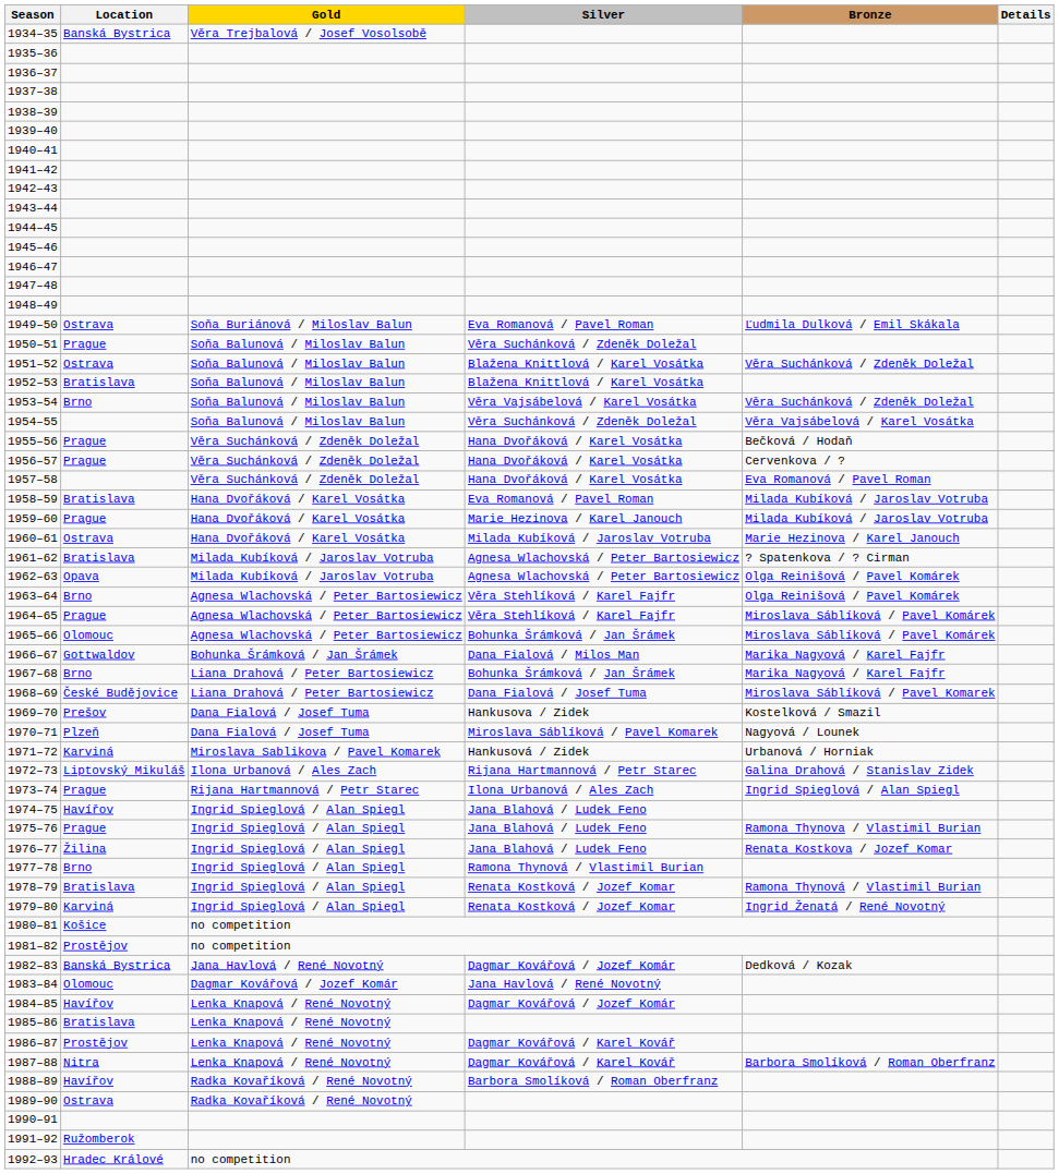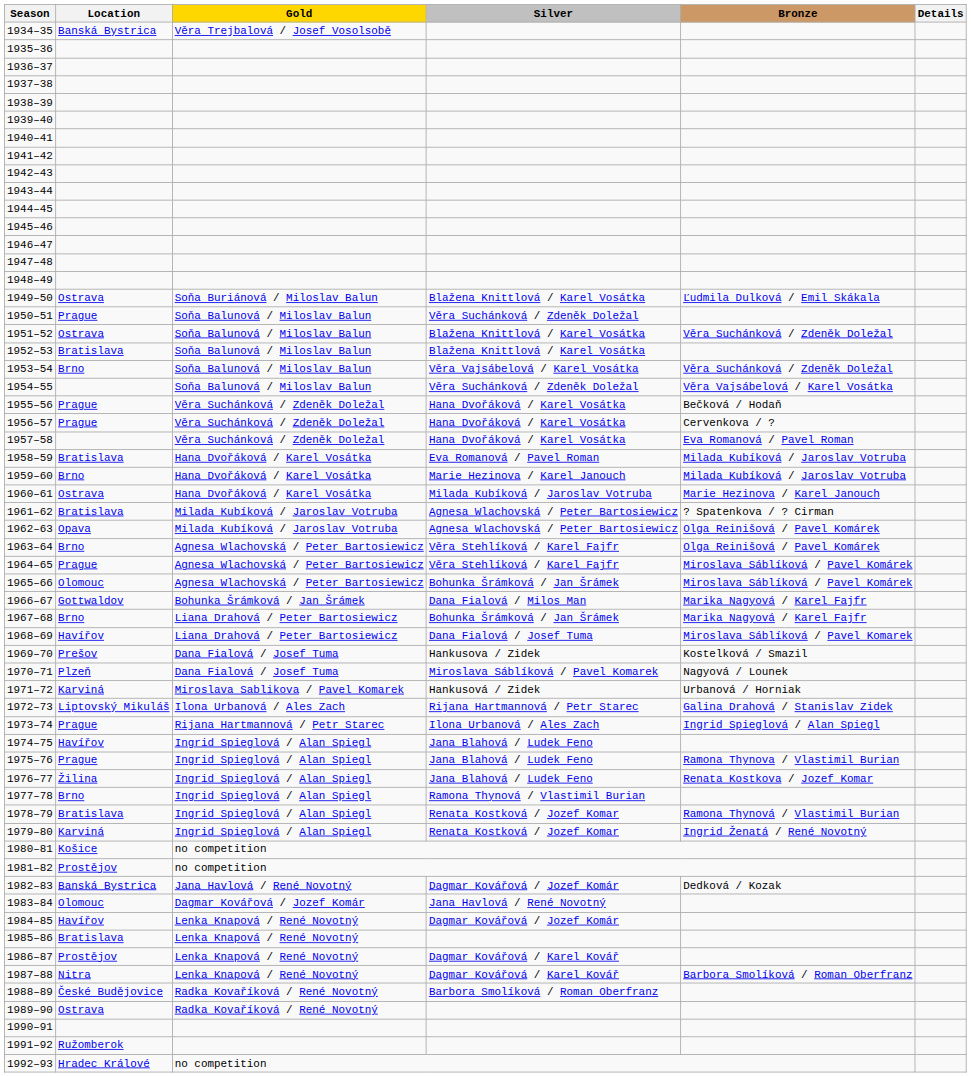 <table class="wikitable">
 <tr>
 <th>Season</th>
 <th>Location</th>
 <td align=center bgcolor=gold><strong>Gold</strong></td>
 <td align=center bgcolor=silver><strong>Silver</strong></td>
 <td align=center bgcolor=cc9966><strong>Bronze</strong></td>
 <th>Details</th>
 </tr>
 <tr>
 <td>1934–35</td>
 <td><a href='#'>Banská Bystrica</a></td>
 <td><a href='#'>Věra Trejbalová</a> / <a href='#'>Josef Vosolsobě</a></td>
 <td></td>
 <td></td>
 <td></td>
 </tr>
 <tr>
 <td>1935–36</td>
 <td></td>
 <td></td>
 <td></td>
 <td></td>
 <td></td>
 </tr>
 <tr>
 <td>1936–37</td>
 <td></td>
 <td></td>
 <td></td>
 <td></td>
 <td></td>
 </tr>
 <tr>
 <td>1937–38</td>
 <td></td>
 <td></td>
 <td></td>
 <td></td>
 <td></td>
 </tr>
 <tr>
 <td>1938–39</td>
 <td></td>
 <td></td>
 <td></td>
 <td></td>
 <td></td>
 </tr>
 <tr>
 <td>1939–40</td>
 <td></td>
 <td></td>
 <td></td>
 <td></td>
 <td></td>
 </tr>
 <tr>
 <td>1940–41</td>
 <td></td>
 <td></td>
 <td></td>
 <td></td>
 <td></td>
 </tr>
 <tr>
 <td>1941–42</td>
 <td></td>
 <td></td>
 <td></td>
 <td></td>
 <td></td>
 </tr>
 <tr>
 <td>1942–43</td>
 <td></td>
 <td></td>
 <td></td>
 <td></td>
 <td></td>
 </tr>
 <tr>
 <td>1943–44</td>
 <td></td>
 <td></td>
 <td></td>
 <td></td>
 <td></td>
 </tr>
 <tr>
 <td>1944–45</td>
 <td></td>
 <td></td>
 <td></td>
 <td></td>
 <td></td>
 </tr>
 <tr>
 <td>1945–46</td>
 <td></td>
 <td></td>
 <td></td>
 <td></td>
 <td></td>
 </tr>
 <tr>
 <td>1946–47</td>
 <td></td>
 <td></td>
 <td></td>
 <td></td>
 <td></td>
 </tr>
 <tr>
 <td>1947–48</td>
 <td></td>
 <td></td>
 <td></td>
 <td></td>
 <td></td>
 </tr>
 <tr>
 <td>1948–49</td>
 <td></td>
 <td></td>
 <td></td>
 <td></td>
 <td></td>
 </tr>
 <tr>
 <td>1949–50</td>
 <td><a href='#'>Ostrava</a></td>
 <td><a href='#'>Soňa Buriánová</a> / <a href='#'>Miloslav Balun</a></td>
-<td><a href='#'>Eva Romanová</a> / <a href='#'>Pavel Roman</a></td>
+<td><a href='#'>Blažena Knittlová</a> / <a href='#'>Karel Vosátka</a></td>
 <td><a href='#'>Ľudmila Dulková</a> / <a href='#'>Emil Skákala</a></td>
 <td></td>
 </tr>
 <tr>
 <td>1950–51</td>
 <td><a href='#'>Prague</a></td>
 <td><a href='#'>Soňa Balunová</a> / <a href='#'>Miloslav Balun</a></td>
 <td><a href='#'>Věra Suchánková</a> / <a href='#'>Zdeněk Doležal</a></td>
 <td></td>
 <td></td>
 </tr>
 <tr>
 <td>1951–52</td>
 <td><a href='#'>Ostrava</a></td>
 <td><a href='#'>Soňa Balunová</a> / <a href='#'>Miloslav Balun</a></td>
 <td><a href='#'>Blažena Knittlová</a> / <a href='#'>Karel Vosátka</a></td>
 <td><a href='#'>Věra Suchánková</a> / <a href='#'>Zdeněk Doležal</a></td>
 <td></td>
 </tr>
 <tr>
 <td>1952–53</td>
 <td><a href='#'>Bratislava</a></td>
 <td><a href='#'>Soňa Balunová</a> / <a href='#'>Miloslav Balun</a></td>
 <td><a href='#'>Blažena Knittlová</a> / <a href='#'>Karel Vosátka</a></td>
 <td></td>
 <td></td>
 </tr>
 <tr>
 <td>1953–54</td>
 <td><a href='#'>Brno</a></td>
 <td><a href='#'>Soňa Balunová</a> / <a href='#'>Miloslav Balun</a></td>
 <td><a href='#'>Věra Vajsábelová</a> / <a href='#'>Karel Vosátka</a></td>
 <td><a href='#'>Věra Suchánková</a> / <a href='#'>Zdeněk Doležal</a></td>
 <td></td>
 </tr>
 <tr>
 <td>1954–55</td>
 <td></td>
 <td><a href='#'>Soňa Balunová</a> / <a href='#'>Miloslav Balun</a></td>
 <td><a href='#'>Věra Suchánková</a> / <a href='#'>Zdeněk Doležal</a></td>
 <td><a href='#'>Věra Vajsábelová</a> / <a href='#'>Karel Vosátka</a></td>
 <td></td>
 </tr>
 <tr>
 <td>1955–56</td>
 <td><a href='#'>Prague</a></td>
 <td><a href='#'>Věra Suchánková</a> / <a href='#'>Zdeněk Doležal</a></td>
 <td><a href='#'>Hana Dvořáková</a> / <a href='#'>Karel Vosátka</a></td>
 <td>Bečková / Hodaň</td>
 <td></td>
 </tr>
 <tr>
 <td>1956–57</td>
 <td><a href='#'>Prague</a></td>
 <td><a href='#'>Věra Suchánková</a> / <a href='#'>Zdeněk Doležal</a></td>
 <td><a href='#'>Hana Dvořáková</a> / <a href='#'>Karel Vosátka</a></td>
 <td>Cervenkova / ?</td>
 <td></td>
 </tr>
 <tr>
 <td>1957–58</td>
 <td></td>
 <td><a href='#'>Věra Suchánková</a> / <a href='#'>Zdeněk Doležal</a></td>
 <td><a href='#'>Hana Dvořáková</a> / <a href='#'>Karel Vosátka</a></td>
 <td><a href='#'>Eva Romanová</a> / <a href='#'>Pavel Roman</a></td>
 <td></td>
 </tr>
 <tr>
 <td>1958–59</td>
 <td><a href='#'>Bratislava</a></td>
 <td><a href='#'>Hana Dvořáková</a> / <a href='#'>Karel Vosátka</a></td>
 <td><a href='#'>Eva Romanová</a> / <a href='#'>Pavel Roman</a></td>
 <td><a href='#'>Milada Kubíková</a> / <a href='#'>Jaroslav Votruba</a></td>
 <td></td>
 </tr>
 <tr>
 <td>1959–60</td>
-<td><a href='#'>Prague</a></td>
+<td><a href='#'>Brno</a></td>
 <td><a href='#'>Hana Dvořáková</a> / <a href='#'>Karel Vosátka</a></td>
 <td><a href='#'>Marie Hezinova</a> / <a href='#'>Karel Janouch</a></td>
 <td><a href='#'>Milada Kubíková</a> / <a href='#'>Jaroslav Votruba</a></td>
 <td></td>
 </tr>
 <tr>
 <td>1960–61</td>
 <td><a href='#'>Ostrava</a></td>
 <td><a href='#'>Hana Dvořáková</a> / <a href='#'>Karel Vosátka</a></td>
 <td><a href='#'>Milada Kubíková</a> / <a href='#'>Jaroslav Votruba</a></td>
 <td><a href='#'>Marie Hezinova</a> / <a href='#'>Karel Janouch</a></td>
 <td></td>
 </tr>
 <tr>
 <td>1961–62</td>
 <td><a href='#'>Bratislava</a></td>
 <td><a href='#'>Milada Kubíková</a> / <a href='#'>Jaroslav Votruba</a></td>
 <td><a href='#'>Agnesa Wlachovská</a> / <a href='#'>Peter Bartosiewicz</a></td>
 <td>? Spatenkova / ? Cirman</td>
 <td></td>
 </tr>
 <tr>
 <td>1962–63</td>
 <td><a href='#'>Opava</a></td>
 <td><a href='#'>Milada Kubíková</a> / <a href='#'>Jaroslav Votruba</a></td>
 <td><a href='#'>Agnesa Wlachovská</a> / <a href='#'>Peter Bartosiewicz</a></td>
 <td><a href='#'>Olga Reinišová</a> / <a href='#'>Pavel Komárek</a></td>
 <td></td>
 </tr>
 <tr>
 <td>1963–64</td>
 <td><a href='#'>Brno</a></td>
 <td><a href='#'>Agnesa Wlachovská</a> / <a href='#'>Peter Bartosiewicz</a></td>
 <td><a href='#'>Věra Stehlíková</a> / <a href='#'>Karel Fajfr</a></td>
 <td><a href='#'>Olga Reinišová</a> / <a href='#'>Pavel Komárek</a></td>
 <td></td>
 </tr>
 <tr>
 <td>1964–65</td>
 <td><a href='#'>Prague</a></td>
 <td><a href='#'>Agnesa Wlachovská</a> / <a href='#'>Peter Bartosiewicz</a></td>
 <td><a href='#'>Věra Stehlíková</a> / <a href='#'>Karel Fajfr</a></td>
 <td><a href='#'>Miroslava Sáblíková</a> / <a href='#'>Pavel Komárek</a></td>
 <td></td>
 </tr>
 <tr>
 <td>1965–66</td>
 <td><a href='#'>Olomouc</a></td>
 <td><a href='#'>Agnesa Wlachovská</a> / <a href='#'>Peter Bartosiewicz</a> </td>
 <td><a href='#'>Bohunka Šrámková</a> / <a href='#'>Jan Šrámek</a></td>
 <td><a href='#'>Miroslava Sáblíková</a> / <a href='#'>Pavel Komárek</a></td>
 <td></td>
 </tr>
 <tr>
 <td>1966–67</td>
 <td><a href='#'>Gottwaldov</a></td>
 <td><a href='#'>Bohunka Šrámková</a> / <a href='#'>Jan Šrámek</a></td>
 <td><a href='#'>Dana Fialová</a> / <a href='#'>Milos Man</a></td>
 <td><a href='#'>Marika Nagyová</a> / <a href='#'>Karel Fajfr</a></td>
 <td></td>
 </tr>
 <tr>
 <td>1967–68</td>
 <td><a href='#'>Brno</a></td>
 <td><a href='#'>Liana Drahová</a> / <a href='#'>Peter Bartosiewicz</a></td>
 <td><a href='#'>Bohunka Šrámková</a> / <a href='#'>Jan Šrámek</a></td>
 <td><a href='#'>Marika Nagyová</a> / <a href='#'>Karel Fajfr</a></td>
 <td></td>
 </tr>
 <tr>
 <td>1968–69</td>
-<td><a href='#'>České Budějovice</a></td>
+<td><a href='#'>Havířov</a></td>
 <td><a href='#'>Liana Drahová</a> / <a href='#'>Peter Bartosiewicz</a></td>
 <td><a href='#'>Dana Fialová</a> / <a href='#'>Josef Tuma</a></td>
 <td><a href='#'>Miroslava Sáblíková</a> / <a href='#'>Pavel Komarek</a></td>
 <td></td>
 </tr>
 <tr>
 <td>1969–70</td>
 <td><a href='#'>Prešov</a></td>
 <td><a href='#'>Dana Fialová</a> / <a href='#'>Josef Tuma</a></td>
 <td>Hankusova / Zidek</td>
 <td>Kostelková / Smazil</td>
 <td></td>
 </tr>
 <tr>
 <td>1970–71</td>
 <td><a href='#'>Plzeň</a></td>
 <td><a href='#'>Dana Fialová</a> / <a href='#'>Josef Tuma</a></td>
 <td><a href='#'>Miroslava Sáblíková</a> / <a href='#'>Pavel Komarek</a></td>
 <td>Nagyová / Lounek</td>
 <td></td>
 </tr>
 <tr>
 <td>1971–72</td>
 <td><a href='#'>Karviná</a></td>
 <td><a href='#'>Miroslava Sablikova</a> / <a href='#'>Pavel Komarek</a></td>
 <td>Hankusová / Zidek</td>
 <td>Urbanová / Horniak</td>
 <td></td>
 </tr>
 <tr>
 <td>1972–73</td>
 <td><a href='#'>Liptovský Mikuláš</a></td>
 <td><a href='#'>Ilona Urbanová</a> / <a href='#'>Ales Zach</a></td>
 <td><a href='#'>Rijana Hartmannová</a> / <a href='#'>Petr Starec</a></td>
 <td><a href='#'>Galina Drahová</a> / <a href='#'>Stanislav Zidek</a></td>
 <td></td>
 </tr>
 <tr>
 <td>1973–74</td>
 <td><a href='#'>Prague</a></td>
 <td><a href='#'>Rijana Hartmannová</a> / <a href='#'>Petr Starec</a></td>
 <td><a href='#'>Ilona Urbanová</a> / <a href='#'>Ales Zach</a></td>
 <td><a href='#'>Ingrid Spieglová</a> / <a href='#'>Alan Spiegl</a></td>
 <td></td>
 </tr>
 <tr>
 <td>1974–75</td>
 <td><a href='#'>Havířov</a></td>
 <td><a href='#'>Ingrid Spieglová</a> / <a href='#'>Alan Spiegl</a></td>
 <td><a href='#'>Jana Blahová</a> / <a href='#'>Ludek Feno</a></td>
 <td></td>
 <td></td>
 </tr>
 <tr>
 <td>1975–76</td>
 <td><a href='#'>Prague</a></td>
 <td><a href='#'>Ingrid Spieglová</a> / <a href='#'>Alan Spiegl</a></td>
 <td><a href='#'>Jana Blahová</a> / <a href='#'>Ludek Feno</a></td>
 <td><a href='#'>Ramona Thynova</a> / <a href='#'>Vlastimil Burian</a></td>
 <td></td>
 </tr>
 <tr>
 <td>1976–77</td>
 <td><a href='#'>Žilina</a></td>
 <td><a href='#'>Ingrid Spieglová</a> / <a href='#'>Alan Spiegl</a></td>
 <td><a href='#'>Jana Blahová</a> / <a href='#'>Ludek Feno</a></td>
 <td><a href='#'>Renata Kostkova</a> / <a href='#'>Jozef Komar</a></td>
 <td></td>
 </tr>
 <tr>
 <td>1977–78</td>
 <td><a href='#'>Brno</a></td>
 <td><a href='#'>Ingrid Spieglová</a> / <a href='#'>Alan Spiegl</a></td>
 <td><a href='#'>Ramona Thynová</a> / <a href='#'>Vlastimil Burian</a></td>
 <td></td>
 <td></td>
 </tr>
 <tr>
 <td>1978–79</td>
 <td><a href='#'>Bratislava</a></td>
 <td><a href='#'>Ingrid Spieglová</a> / <a href='#'>Alan Spiegl</a></td>
 <td><a href='#'>Renata Kostková</a> / <a href='#'>Jozef Komar</a></td>
 <td><a href='#'>Ramona Thynová</a> / <a href='#'>Vlastimil Burian</a></td>
 <td></td>
 </tr>
 <tr>
 <td>1979–80</td>
 <td><a href='#'>Karviná</a></td>
 <td><a href='#'>Ingrid Spieglová</a> / <a href='#'>Alan Spiegl</a></td>
 <td><a href='#'>Renata Kostková</a> / <a href='#'>Jozef Komar</a></td>
 <td><a href='#'>Ingrid Ženatá</a> / <a href='#'>René Novotný</a></td>
 <td></td>
 </tr>
 <tr>
 <td>1980–81</td>
 <td><a href='#'>Košice</a></td>
 <td colspan="3">no competition</td>
 <td></td>
 </tr>
 <tr>
 <td>1981–82</td>
 <td><a href='#'>Prostějov</a></td>
 <td colspan="3">no competition</td>
 <td></td>
 </tr>
 <tr>
 <td>1982–83</td>
 <td><a href='#'>Banská Bystrica</a></td>
 <td><a href='#'>Jana Havlová</a> / <a href='#'>René Novotný</a></td>
 <td><a href='#'>Dagmar Kovářová</a> / <a href='#'>Jozef Komár</a></td>
 <td>Dedková / Kozak</td>
 <td></td>
 </tr>
 <tr>
 <td>1983–84</td>
 <td><a href='#'>Olomouc</a></td>
 <td><a href='#'>Dagmar Kovářová</a> / <a href='#'>Jozef Komár</a></td>
 <td><a href='#'>Jana Havlová</a> / <a href='#'>René Novotný</a></td>
 <td></td>
 <td></td>
 </tr>
 <tr>
 <td>1984–85</td>
 <td><a href='#'>Havířov</a></td>
 <td><a href='#'>Lenka Knapová</a> / <a href='#'>René Novotný</a></td>
 <td><a href='#'>Dagmar Kovářová</a> / <a href='#'>Jozef Komár</a></td>
 <td></td>
 <td></td>
 </tr>
 <tr>
 <td>1985–86</td>
 <td><a href='#'>Bratislava</a></td>
 <td><a href='#'>Lenka Knapová</a> / <a href='#'>René Novotný</a></td>
 <td></td>
 <td></td>
 <td></td>
 </tr>
 <tr>
 <td>1986–87</td>
 <td><a href='#'>Prostějov</a></td>
 <td><a href='#'>Lenka Knapová</a> / <a href='#'>René Novotný</a></td>
 <td><a href='#'>Dagmar Kovářová</a> / <a href='#'>Karel Kovář</a></td>
 <td></td>
 <td></td>
 </tr>
 <tr>
 <td>1987–88</td>
 <td><a href='#'>Nitra</a></td>
 <td><a href='#'>Lenka Knapová</a> / <a href='#'>René Novotný</a></td>
 <td><a href='#'>Dagmar Kovářová</a> / <a href='#'>Karel Kovář</a></td>
 <td><a href='#'>Barbora Smolíková</a> / <a href='#'>Roman Oberfranz</a></td>
 <td></td>
 </tr>
 <tr>
 <td>1988–89</td>
-<td><a href='#'>Havířov</a></td>
+<td><a href='#'>České Budějovice</a></td>
 <td><a href='#'>Radka Kovaříková</a> / <a href='#'>René Novotný</a></td>
 <td><a href='#'>Barbora Smolíková</a> / <a href='#'>Roman Oberfranz</a></td>
 <td></td>
 <td></td>
 </tr>
 <tr>
 <td>1989–90</td>
 <td><a href='#'>Ostrava</a></td>
 <td><a href='#'>Radka Kovaříková</a> / <a href='#'>René Novotný</a></td>
 <td></td>
 <td></td>
 <td></td>
 </tr>
 <tr>
 <td>1990–91</td>
 <td></td>
 <td></td>
 <td></td>
 <td></td>
 <td></td>
 </tr>
 <tr>
 <td>1991–92</td>
 <td><a href='#'>Ružomberok</a></td>
 <td></td>
 <td></td>
 <td></td>
 <td></td>
 </tr>
 <tr>
 <td>1992–93</td>
 <td><a href='#'>Hradec Králové</a></td>
 <td colspan="3">no competition</td>
 <td></td>
 </tr>
 </table>
